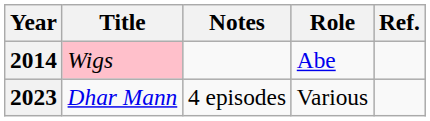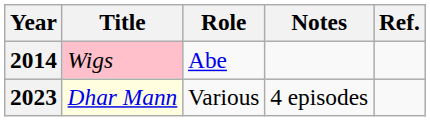 <table class="wikitable plainrowheaders">
 <tr>
 <th scope="col">Year</th>
 <th scope="col">Title</th>
+<th scope="col">Role</th>
 <th scope="col" class="unsortable">Notes</th>
-<th scope="col">Role</th>
 <th scope="col">Ref.</th>
 </tr>
 <tr>
 <th scope="row">2014</th>
 <td style="background: pink;"><em>Wigs</em></td>
+<td><a href='#'>Abe</a></td>
 <td></td>
-<td><a href='#'>Abe</a></td>
 <td align="center"></td>
 </tr>
 <tr>
 <th scope="row">2023</th>
-<td><em><a href='#'>Dhar Mann</a></em></td>
+<td style="background: lightyellow;"><em><a href='#'>Dhar Mann</a></em></td>
+<td>Various</td>
 <td>4 episodes</td>
-<td>Various</td>
 <td align="center"></td>
 </tr>
 </table>
